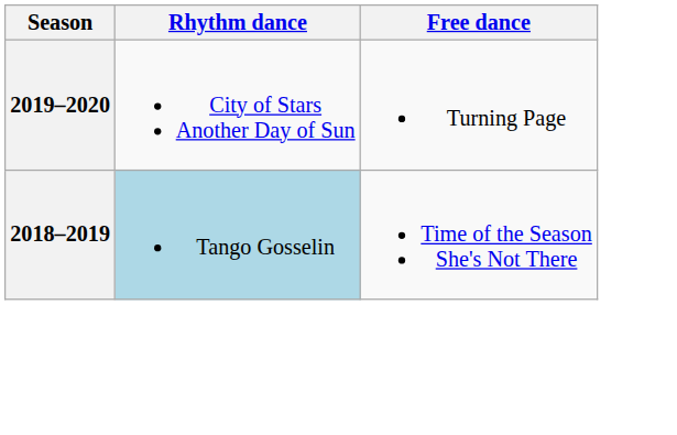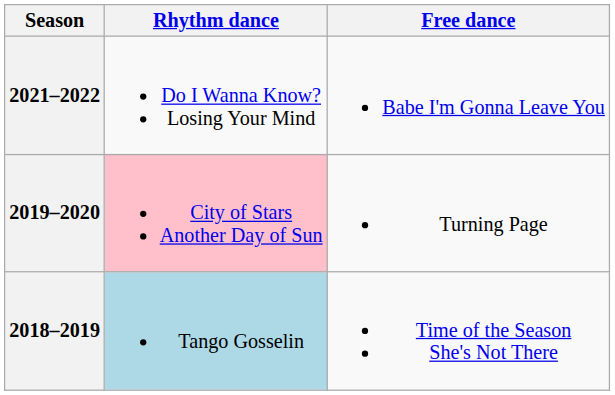 <table class="wikitable" style="text-align:center">
 <tr>
 <th>Season</th>
 <th><a href='#'>Rhythm dance</a></th>
 <th><a href='#'>Free dance</a></th>
 </tr>
 <tr>
+<th>2021–2022<br></th>
+<td><br><ul><li> <a href='#'>Do I Wanna Know?</a> <br> </li><li>Losing Your Mind <br> </li></ul></td>
+<td><br><ul><li><a href='#'>Babe I'm Gonna Leave You</a> <br> </li></ul></td>
+</tr>
+<tr>
 <th>2019–2020<br></th>
-<td><br><ul><li> <a href='#'>City of Stars</a></li><li> <a href='#'>Another Day of Sun</a><br></li></ul></td>
+<td style="background: pink;"><br><ul><li> <a href='#'>City of Stars</a></li><li> <a href='#'>Another Day of Sun</a><br></li></ul></td>
 <td><br><ul><li>Turning Page<br></li></ul></td>
 </tr>
 <tr>
 <th>2018–2019<br></th>
 <td style="background: lightblue;"><br><ul><li>Tango Gosselin<br></li></ul></td>
 <td><br><ul><li><a href='#'>Time of the Season</a></li><li><a href='#'>She's Not There</a><br></li></ul></td>
 </tr>
 </table>
